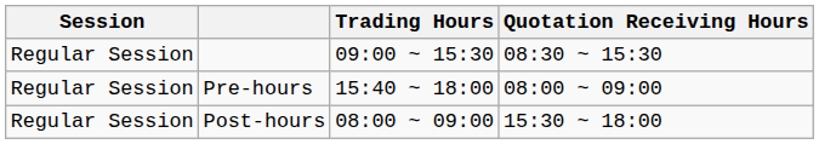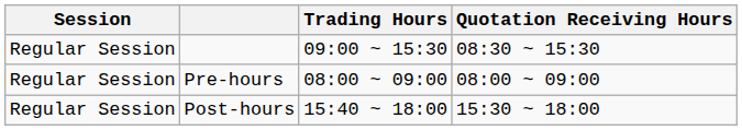 <table class="wikitable">
 <tr>
 <th>Session</th>
 <th></th>
 <th>Trading Hours</th>
 <th>Quotation Receiving Hours</th>
 </tr>
 <tr>
 <td>Regular Session</td>
 <td></td>
 <td>09:00 ~ 15:30</td>
 <td>08:30 ~ 15:30</td>
 </tr>
 <tr>
 <td>Regular Session</td>
 <td>Pre-hours</td>
-<td>15:40 ~ 18:00</td>
+<td>08:00 ~ 09:00</td>
 <td>08:00 ~ 09:00</td>
 </tr>
 <tr>
 <td>Regular Session</td>
 <td>Post-hours</td>
-<td>08:00 ~ 09:00</td>
+<td>15:40 ~ 18:00</td>
 <td>15:30 ~ 18:00</td>
 </tr>
 </table>
